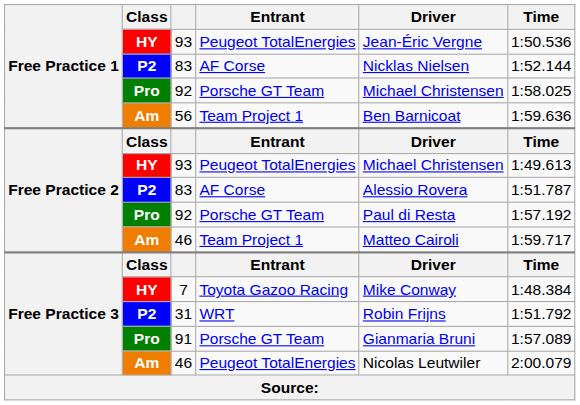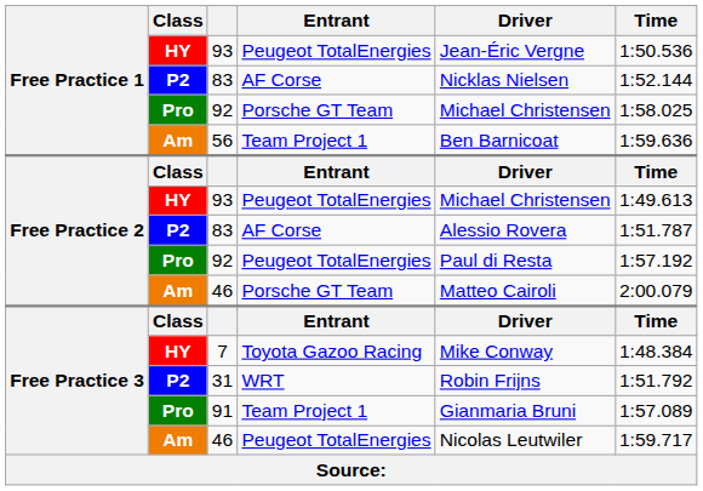 <table class="wikitable" style="font-size:90%;">
 <tr>
 <th rowspan="5">Free Practice 1</th>
 <th>Class</th>
 <th></th>
 <th>Entrant</th>
 <th>Driver</th>
 <th>Time</th>
 </tr>
 <tr>
 <th style="background-color:red; color:white; text-align:center;">HY</th>
 <td style="text-align:center;">93</td>
 <td> <a href='#'>Peugeot TotalEnergies</a></td>
 <td> <a href='#'>Jean-Éric Vergne</a></td>
 <td>1:50.536</td>
 </tr>
 <tr>
 <th style="background-color:blue; color:white; text-align:center;">P2</th>
 <td style="text-align:center;">83</td>
 <td> <a href='#'>AF Corse</a></td>
 <td> <a href='#'>Nicklas Nielsen</a></td>
 <td>1:52.144</td>
 </tr>
 <tr>
 <th style="background-color:green; color:white; text-align:center;">Pro</th>
 <td style="text-align:center;">92</td>
 <td> <a href='#'>Porsche GT Team</a></td>
 <td> <a href='#'>Michael Christensen</a></td>
 <td>1:58.025</td>
 </tr>
 <tr>
 <th style="background-color:#EE7D00; color:white; text-align:center;">Am</th>
 <td style="text-align:center;">56</td>
 <td> <a href='#'>Team Project 1</a></td>
 <td> <a href='#'>Ben Barnicoat</a></td>
 <td>1:59.636</td>
 </tr>
 <tr style="border-top:2px solid #808080">
 <th rowspan="5">Free Practice 2</th>
 <th>Class</th>
 <th></th>
 <th>Entrant</th>
 <th>Driver</th>
 <th>Time</th>
 </tr>
 <tr>
 <th style="background-color:red; color:white; text-align:center;">HY</th>
 <td style="text-align:center;">93</td>
 <td> <a href='#'>Peugeot TotalEnergies</a></td>
 <td> <a href='#'>Michael Christensen</a></td>
 <td>1:49.613</td>
 </tr>
 <tr>
 <th style="background-color:blue; color:white; text-align:center;">P2</th>
 <td style="text-align:center;">83</td>
 <td> <a href='#'>AF Corse</a></td>
 <td> <a href='#'>Alessio Rovera</a></td>
 <td>1:51.787</td>
 </tr>
 <tr>
 <th style="background-color:green; color:white; text-align:center;">Pro</th>
 <td style="text-align:center;">92</td>
-<td> <a href='#'>Porsche GT Team</a></td>
+<td> <a href='#'>Peugeot TotalEnergies</a></td>
 <td> <a href='#'>Paul di Resta</a></td>
 <td>1:57.192</td>
 </tr>
 <tr>
 <th style="background-color:#EE7D00; color:white; text-align:center;">Am</th>
 <td style="text-align:center;">46</td>
-<td> <a href='#'>Team Project 1</a></td>
+<td> <a href='#'>Porsche GT Team</a></td>
 <td> <a href='#'>Matteo Cairoli</a></td>
-<td>1:59.717</td>
+<td>2:00.079</td>
 </tr>
 <tr style="border-top:2px solid #808080">
 <th rowspan="5">Free Practice 3</th>
 <th>Class</th>
 <th></th>
 <th>Entrant</th>
 <th>Driver</th>
 <th>Time</th>
 </tr>
 <tr>
 <th style="background-color:red; color:white; text-align:center;">HY</th>
 <td style="text-align:center;">7</td>
 <td> <a href='#'>Toyota Gazoo Racing</a></td>
 <td> <a href='#'>Mike Conway</a></td>
 <td>1:48.384</td>
 </tr>
 <tr>
 <th style="background-color:blue; color:white; text-align:center;">P2</th>
 <td style="text-align:center;">31</td>
 <td> <a href='#'>WRT</a></td>
 <td> <a href='#'>Robin Frijns</a></td>
 <td>1:51.792</td>
 </tr>
 <tr>
 <th style="background-color:green; color:white; text-align:center;">Pro</th>
 <td style="text-align:center;">91</td>
-<td> <a href='#'>Porsche GT Team</a></td>
+<td> <a href='#'>Team Project 1</a></td>
 <td> <a href='#'>Gianmaria Bruni</a></td>
 <td>1:57.089</td>
 </tr>
 <tr>
 <th style="background-color:#EE7D00; color:white; text-align:center;">Am</th>
 <td style="text-align:center;">46</td>
 <td> <a href='#'>Peugeot TotalEnergies</a></td>
 <td> Nicolas Leutwiler</td>
-<td>2:00.079</td>
+<td>1:59.717</td>
 </tr>
 <tr>
 <th colspan="6">Source:</th>
 </tr>
 </table>
